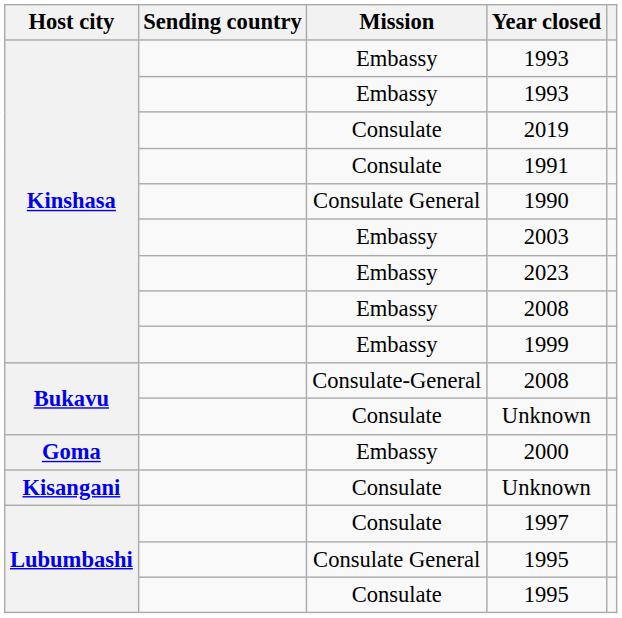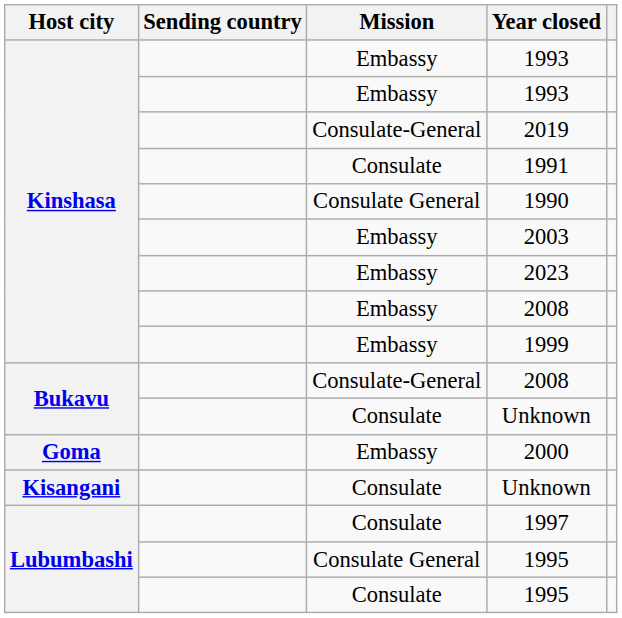 <table class="wikitable plainrowheaders">
 <tr>
 <th scope="col">Host city</th>
 <th scope="col">Sending country</th>
 <th scope="col">Mission</th>
 <th scope="col">Year closed</th>
 <th scope="col"></th>
 </tr>
 <tr>
 <th rowspan="9"><a href='#'>Kinshasa</a></th>
 <td></td>
 <td style="text-align:center;">Embassy</td>
 <td style="text-align:center;">1993</td>
 <td style="text-align:center;"></td>
 </tr>
 <tr>
 <td></td>
 <td style="text-align:center;">Embassy</td>
 <td style="text-align:center;">1993</td>
 <td style="text-align:center;"></td>
 </tr>
 <tr>
 <td></td>
-<td style="text-align:center;">Consulate</td>
+<td style="text-align:center;">Consulate-General</td>
 <td style="text-align:center;">2019</td>
 <td style="text-align:center;"></td>
 </tr>
 <tr>
 <td></td>
 <td style="text-align:center;">Consulate</td>
 <td style="text-align:center;">1991</td>
 <td style="text-align:center;"></td>
 </tr>
 <tr>
 <td></td>
 <td style="text-align:center;">Consulate General</td>
 <td style="text-align:center;">1990</td>
 <td style="text-align:center;"></td>
 </tr>
 <tr>
 <td></td>
 <td style="text-align:center;">Embassy</td>
 <td style="text-align:center;">2003</td>
 <td style="text-align:center;"></td>
 </tr>
 <tr>
 <td></td>
 <td style="text-align:center;">Embassy</td>
 <td style="text-align:center;">2023</td>
 <td style="text-align:center;"></td>
 </tr>
 <tr>
 <td></td>
 <td style="text-align:center;">Embassy</td>
 <td style="text-align:center;">2008</td>
 <td style="text-align:center;"></td>
 </tr>
 <tr>
 <td></td>
 <td style="text-align:center;">Embassy</td>
 <td style="text-align:center;">1999</td>
 <td style="text-align:center;"></td>
 </tr>
 <tr>
 <th rowspan="2"><a href='#'>Bukavu</a></th>
 <td></td>
 <td style="text-align:center;">Consulate-General</td>
 <td style="text-align:center;">2008</td>
 <td style="text-align:center;"></td>
 </tr>
 <tr>
 <td></td>
 <td style="text-align:center;">Consulate</td>
 <td style="text-align:center;">Unknown</td>
 <td style="text-align:center;"></td>
 </tr>
 <tr>
 <th><a href='#'>Goma</a></th>
 <td></td>
 <td style="text-align:center;">Embassy</td>
 <td style="text-align:center;">2000</td>
 <td style="text-align:center;"></td>
 </tr>
 <tr>
 <th><a href='#'>Kisangani</a></th>
 <td></td>
 <td style="text-align:center;">Consulate</td>
 <td style="text-align:center;">Unknown</td>
 <td style="text-align:center;"></td>
 </tr>
 <tr>
 <th rowspan="3"><a href='#'>Lubumbashi</a></th>
 <td></td>
 <td style="text-align:center;">Consulate</td>
 <td style="text-align:center;">1997</td>
 <td style="text-align:center;"></td>
 </tr>
 <tr>
 <td></td>
 <td style="text-align:center;">Consulate General</td>
 <td style="text-align:center;">1995</td>
 <td style="text-align:center;"></td>
 </tr>
 <tr>
 <td></td>
 <td style="text-align:center;">Consulate</td>
 <td style="text-align:center;">1995</td>
 <td style="text-align:center;"></td>
 </tr>
 </table>
